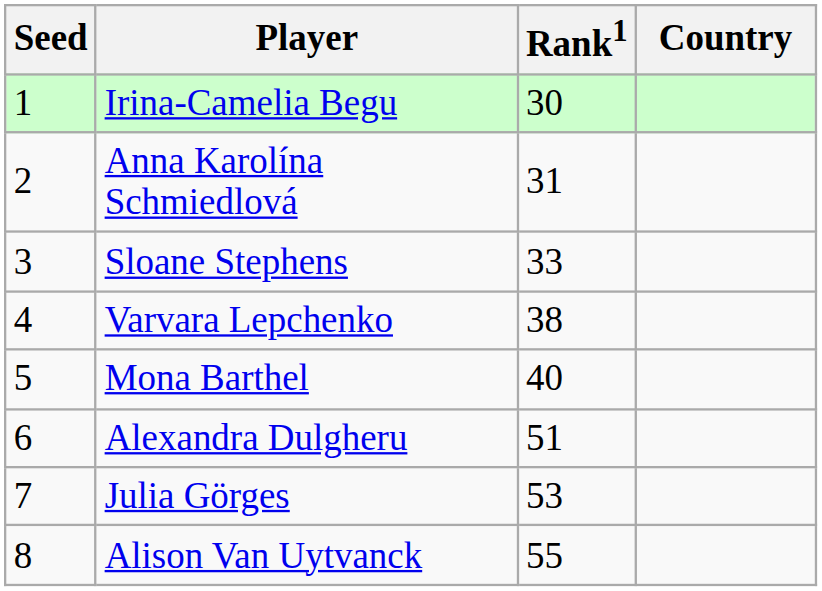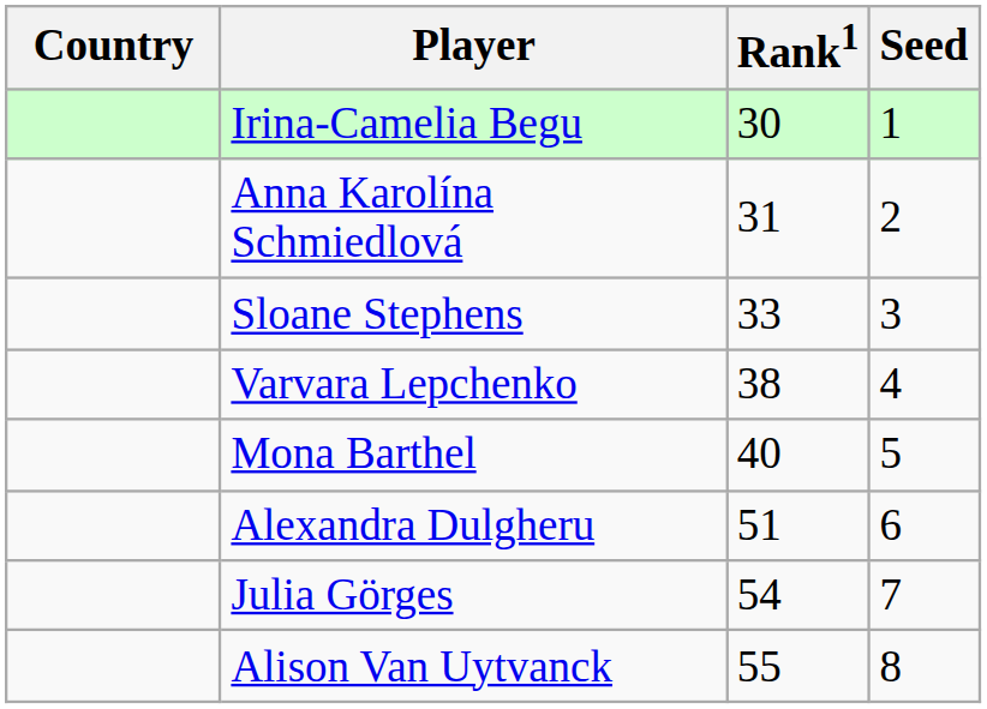 <table class="sortable wikitable">
 <tr>
-<th>Seed</th>
+<th width="70">Country</th>
 <th width="175">Player</th>
 <th>Rank<sup>1</sup></th>
-<th width="70">Country</th>
+<th>Seed</th>
 </tr>
 <tr style="background:#cfc;">
-<td>1</td>
+<td></td>
 <td><a href='#'>Irina-Camelia Begu</a></td>
 <td>30</td>
-<td></td>
+<td>1</td>
 </tr>
 <tr>
-<td>2</td>
+<td></td>
 <td><a href='#'>Anna Karolína Schmiedlová</a></td>
 <td>31</td>
-<td></td>
+<td>2</td>
 </tr>
 <tr>
-<td>3</td>
+<td></td>
 <td><a href='#'>Sloane Stephens</a></td>
 <td>33</td>
-<td></td>
+<td>3</td>
 </tr>
 <tr>
-<td>4</td>
+<td></td>
 <td><a href='#'>Varvara Lepchenko</a></td>
 <td>38</td>
-<td></td>
+<td>4</td>
 </tr>
 <tr>
-<td>5</td>
+<td></td>
 <td><a href='#'>Mona Barthel</a></td>
 <td>40</td>
-<td></td>
+<td>5</td>
 </tr>
 <tr>
-<td>6</td>
+<td></td>
 <td><a href='#'>Alexandra Dulgheru</a></td>
 <td>51</td>
-<td></td>
+<td>6</td>
 </tr>
 <tr>
+<td></td>
+<td><a href='#'>Julia Görges</a></td>
+<td>54</td>
 <td>7</td>
-<td><a href='#'>Julia Görges</a></td>
-<td>53</td>
-<td></td>
 </tr>
 <tr>
-<td>8</td>
+<td></td>
 <td><a href='#'>Alison Van Uytvanck</a></td>
 <td>55</td>
-<td></td>
+<td>8</td>
 </tr>
 </table>
